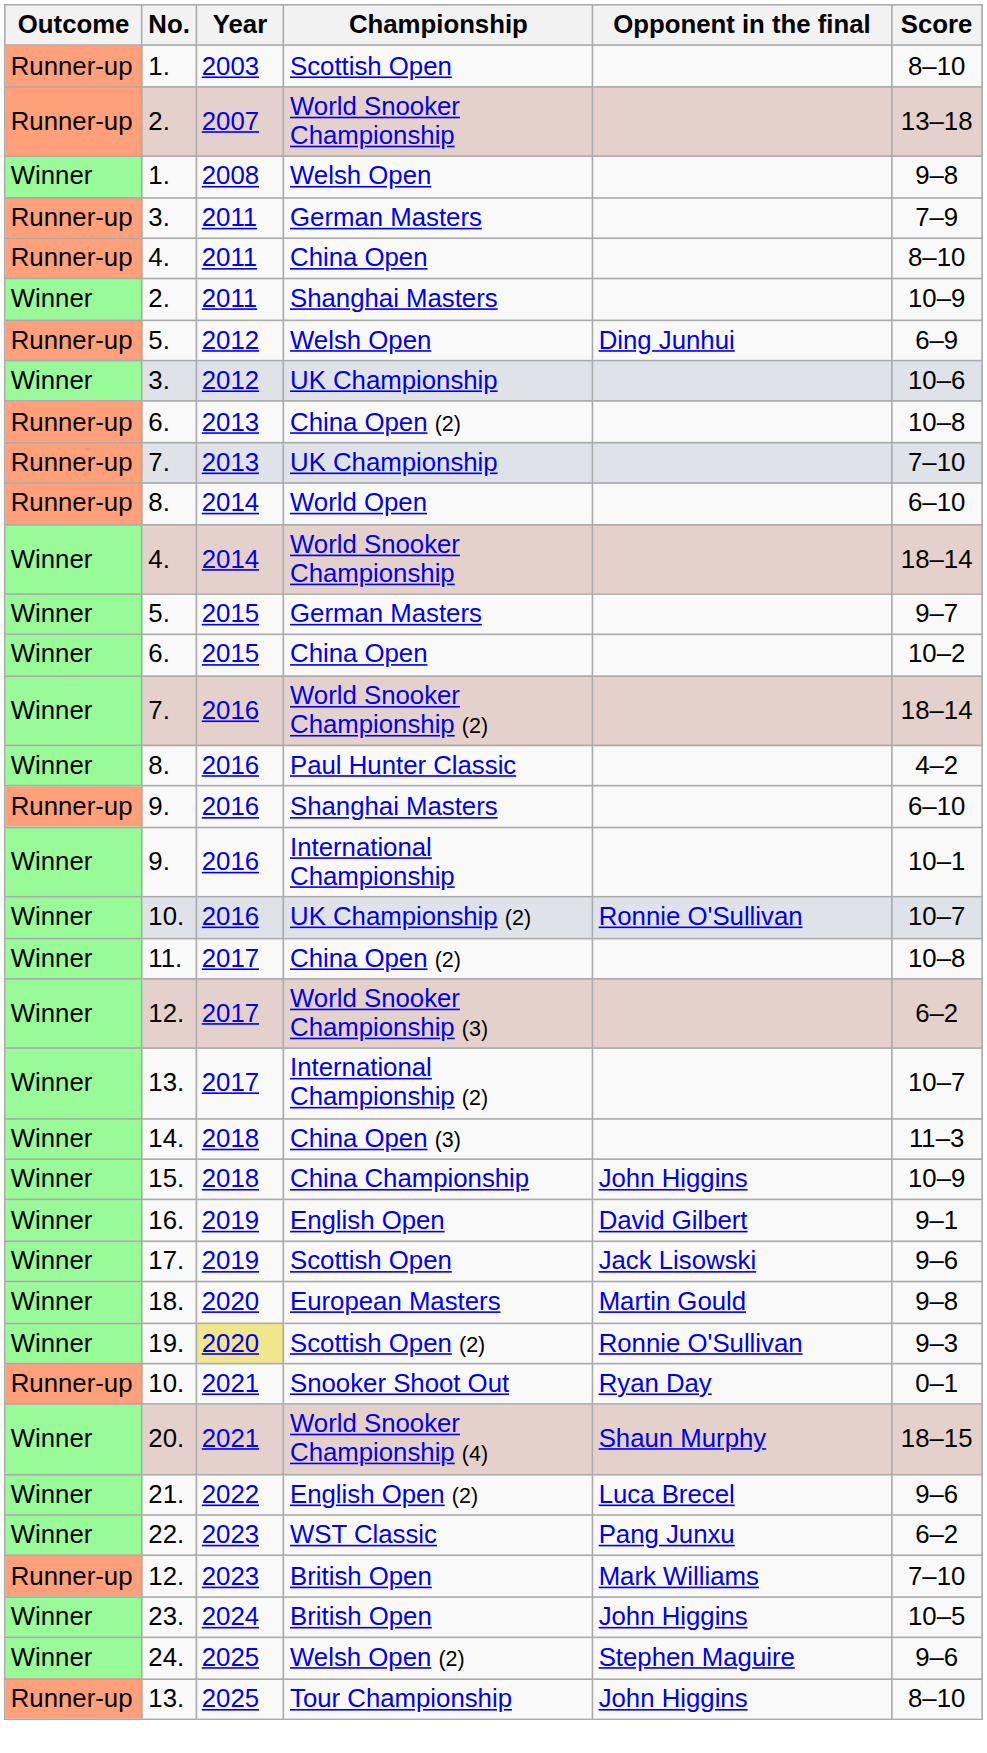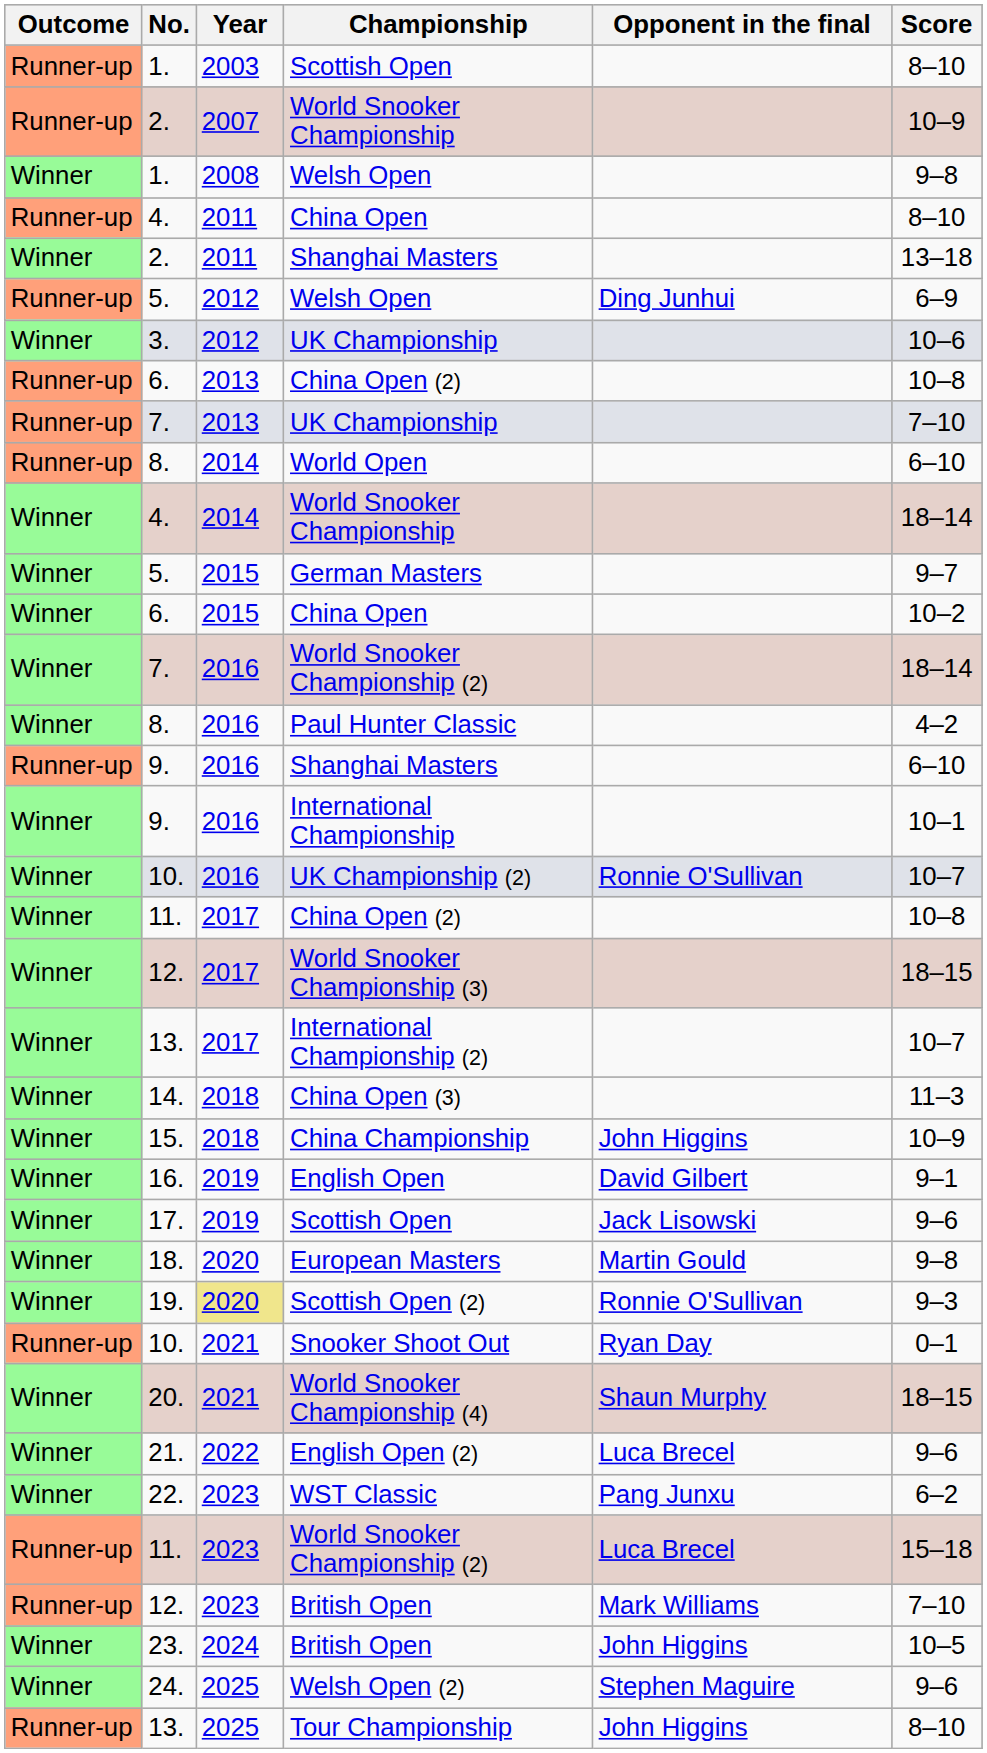 <table class="wikitable sortable">
 <tr>
 <th scope="col" style="width:80px;">Outcome</th>
 <th scope="col" style="width:20px;">No.</th>
 <th scope="col" style="width:50px;">Year</th>
 <th scope="col" style="width:200px;">Championship</th>
 <th scope="col" style="width:200px;">Opponent in the final</th>
 <th scope="col" style="width:50px;">Score</th>
 </tr>
 <tr>
 <td style="background:#ffa07a;">Runner-up</td>
 <td>1.</td>
 <td><a href='#'>2003</a></td>
 <td><a href='#'>Scottish Open</a></td>
 <td> </td>
 <td style="text-align:center;">8–10</td>
 </tr>
 <tr style="background:#e5d1cb;">
 <td style="background:#ffa07a;">Runner-up</td>
 <td>2.</td>
 <td><a href='#'>2007</a></td>
 <td><a href='#'>World Snooker Championship</a></td>
 <td> </td>
-<td style="text-align:center;">13–18</td>
+<td style="text-align:center;">10–9</td>
 </tr>
 <tr>
 <td style="background:#98FB98">Winner</td>
 <td>1.</td>
 <td><a href='#'>2008</a></td>
 <td><a href='#'>Welsh Open</a></td>
 <td> </td>
 <td style="text-align:center;">9–8</td>
-</tr>
-<tr>
-<td style="background:#ffa07a;">Runner-up</td>
-<td>3.</td>
-<td><a href='#'>2011</a></td>
-<td><a href='#'>German Masters</a></td>
-<td> </td>
-<td style="text-align:center;">7–9</td>
 </tr>
 <tr>
 <td style="background:#ffa07a;">Runner-up</td>
 <td>4.</td>
 <td><a href='#'>2011</a></td>
 <td><a href='#'>China Open</a></td>
 <td> </td>
 <td style="text-align:center;">8–10</td>
 </tr>
 <tr>
 <td style="background:#98FB98">Winner</td>
 <td>2.</td>
 <td><a href='#'>2011</a></td>
 <td><a href='#'>Shanghai Masters</a></td>
 <td> </td>
-<td style="text-align:center;">10–9</td>
+<td style="text-align:center;">13–18</td>
 </tr>
 <tr>
 <td style="background:#ffa07a;">Runner-up</td>
 <td>5.</td>
 <td><a href='#'>2012</a></td>
 <td><a href='#'>Welsh Open</a></td>
 <td> <a href='#'>Ding Junhui</a></td>
 <td style="text-align:center;">6–9</td>
 </tr>
 <tr style="background:#dfe2e9;">
 <td style="background:#98FB98">Winner</td>
 <td>3.</td>
 <td><a href='#'>2012</a></td>
 <td><a href='#'>UK Championship</a></td>
 <td> </td>
 <td style="text-align:center;">10–6</td>
 </tr>
 <tr>
 <td style="background:#ffa07a;">Runner-up</td>
 <td>6.</td>
 <td><a href='#'>2013</a></td>
 <td><a href='#'>China Open</a> <small>(2)</small></td>
 <td> </td>
 <td style="text-align:center;">10–8</td>
 </tr>
 <tr style="background:#dfe2e9;">
 <td style="background:#ffa07a;">Runner-up</td>
 <td>7.</td>
 <td><a href='#'>2013</a></td>
 <td><a href='#'>UK Championship</a></td>
 <td> </td>
 <td style="text-align:center;">7–10</td>
 </tr>
 <tr>
 <td style="background:#ffa07a;">Runner-up</td>
 <td>8.</td>
 <td><a href='#'>2014</a></td>
 <td><a href='#'>World Open</a></td>
 <td> </td>
 <td style="text-align:center;">6–10</td>
 </tr>
 <tr style="background:#e5d1cb;">
 <td style="background:#98FB98">Winner</td>
 <td>4.</td>
 <td><a href='#'>2014</a></td>
 <td><a href='#'>World Snooker Championship</a></td>
 <td> </td>
 <td style="text-align:center;">18–14</td>
 </tr>
 <tr>
 <td style="background:#98FB98">Winner</td>
 <td>5.</td>
 <td><a href='#'>2015</a></td>
 <td><a href='#'>German Masters</a></td>
 <td> </td>
 <td style="text-align:center;">9–7</td>
 </tr>
 <tr>
 <td style="background:#98FB98">Winner</td>
 <td>6.</td>
 <td><a href='#'>2015</a></td>
 <td><a href='#'>China Open</a></td>
 <td> </td>
 <td style="text-align:center;">10–2</td>
 </tr>
 <tr style="background:#e5d1cb;">
 <td style="background:#98FB98">Winner</td>
 <td>7.</td>
 <td><a href='#'>2016</a></td>
 <td><a href='#'>World Snooker Championship</a> <small>(2)</small></td>
 <td> </td>
 <td style="text-align:center;">18–14</td>
 </tr>
 <tr>
 <td style="background:#98FB98">Winner</td>
 <td>8.</td>
 <td><a href='#'>2016</a></td>
 <td><a href='#'>Paul Hunter Classic</a></td>
 <td> </td>
 <td style="text-align:center;">4–2</td>
 </tr>
 <tr>
 <td style="background:#ffa07a;">Runner-up</td>
 <td>9.</td>
 <td><a href='#'>2016</a></td>
 <td><a href='#'>Shanghai Masters</a></td>
 <td> </td>
 <td style="text-align:center;">6–10</td>
 </tr>
 <tr>
 <td style="background:#98FB98">Winner</td>
 <td>9.</td>
 <td><a href='#'>2016</a></td>
 <td><a href='#'>International Championship</a></td>
 <td> </td>
 <td style="text-align:center;">10–1</td>
 </tr>
 <tr style="background:#dfe2e9;">
 <td style="background:#98FB98">Winner</td>
 <td>10.</td>
 <td><a href='#'>2016</a></td>
 <td><a href='#'>UK Championship</a> <small>(2)</small></td>
 <td> <a href='#'>Ronnie O'Sullivan</a></td>
 <td style="text-align:center;">10–7</td>
 </tr>
 <tr>
 <td style="background:#98FB98">Winner</td>
 <td>11.</td>
 <td><a href='#'>2017</a></td>
 <td><a href='#'>China Open</a> <small>(2)</small></td>
 <td> </td>
 <td style="text-align:center;">10–8</td>
 </tr>
 <tr style="background:#e5d1cb;">
 <td style="background:#98FB98">Winner</td>
 <td>12.</td>
 <td><a href='#'>2017</a></td>
 <td><a href='#'>World Snooker Championship</a> <small>(3)</small></td>
 <td> </td>
-<td style="text-align:center;">6–2</td>
+<td style="text-align:center;">18–15</td>
 </tr>
 <tr>
 <td style="background:#98FB98">Winner</td>
 <td>13.</td>
 <td><a href='#'>2017</a></td>
 <td><a href='#'>International Championship</a> <small>(2)</small></td>
 <td> </td>
 <td style="text-align:center;">10–7</td>
 </tr>
 <tr>
 <td style="background:#98FB98">Winner</td>
 <td>14.</td>
 <td><a href='#'>2018</a></td>
 <td><a href='#'>China Open</a> <small>(3)</small></td>
 <td> </td>
 <td style="text-align:center;">11–3</td>
 </tr>
 <tr>
 <td style="background:#98FB98">Winner</td>
 <td>15.</td>
 <td><a href='#'>2018</a></td>
 <td><a href='#'>China Championship</a></td>
 <td> <a href='#'>John Higgins</a></td>
 <td style="text-align:center;">10–9</td>
 </tr>
 <tr>
 <td style="background:#98FB98">Winner</td>
 <td>16.</td>
 <td><a href='#'>2019</a></td>
 <td><a href='#'>English Open</a></td>
 <td> <a href='#'>David Gilbert</a></td>
 <td style="text-align:center;">9–1</td>
 </tr>
 <tr>
 <td style="background:#98FB98">Winner</td>
 <td>17.</td>
 <td><a href='#'>2019</a></td>
 <td><a href='#'>Scottish Open</a></td>
 <td> <a href='#'>Jack Lisowski</a></td>
 <td style="text-align:center;">9–6</td>
 </tr>
 <tr>
 <td style="background:#98FB98">Winner</td>
 <td>18.</td>
 <td><a href='#'>2020</a></td>
 <td><a href='#'>European Masters</a></td>
 <td> <a href='#'>Martin Gould</a></td>
 <td style="text-align:center;">9–8</td>
 </tr>
 <tr>
 <td style="background:#98FB98">Winner</td>
 <td>19.</td>
 <td style="background: khaki;"><a href='#'>2020</a></td>
 <td><a href='#'>Scottish Open</a> <small>(2)</small></td>
 <td> <a href='#'>Ronnie O'Sullivan</a></td>
 <td style="text-align:center;">9–3</td>
 </tr>
 <tr>
 <td style="background:#ffa07a;">Runner-up</td>
 <td>10.</td>
 <td><a href='#'>2021</a></td>
 <td><a href='#'>Snooker Shoot Out</a></td>
 <td> <a href='#'>Ryan Day</a></td>
 <td style="text-align:center;">0–1</td>
 </tr>
 <tr style="background:#e5d1cb;">
 <td style="background:#98FB98">Winner</td>
 <td>20.</td>
 <td><a href='#'>2021</a></td>
 <td><a href='#'>World Snooker Championship</a> <small>(4)</small></td>
 <td> <a href='#'>Shaun Murphy</a></td>
 <td style="text-align:center;">18–15</td>
 </tr>
 <tr>
 <td style="background:#98FB98">Winner</td>
 <td>21.</td>
 <td><a href='#'>2022</a></td>
 <td><a href='#'>English Open</a> <small>(2)</small></td>
 <td> <a href='#'>Luca Brecel</a></td>
 <td style="text-align:center;">9–6</td>
 </tr>
 <tr>
 <td style="background:#98FB98">Winner</td>
 <td>22.</td>
 <td><a href='#'>2023</a></td>
 <td><a href='#'>WST Classic</a></td>
 <td> <a href='#'>Pang Junxu</a></td>
 <td style="text-align:center;">6–2</td>
 </tr>
+<tr style="background:#e5d1cb;">
+<td style="background:#ffa07a;">Runner-up</td>
+<td>11.</td>
+<td><a href='#'>2023</a></td>
+<td><a href='#'>World Snooker Championship</a> <small>(2)</small></td>
+<td> <a href='#'>Luca Brecel</a></td>
+<td style="text-align:center;">15–18</td>
+</tr>
 <tr>
 <td style="background:#ffa07a;">Runner-up</td>
 <td>12.</td>
 <td><a href='#'>2023</a></td>
 <td><a href='#'>British Open</a></td>
 <td> <a href='#'>Mark Williams</a></td>
 <td style="text-align:center;">7–10</td>
 </tr>
 <tr>
 <td style="background:#98FB98">Winner</td>
 <td>23.</td>
 <td><a href='#'>2024</a></td>
 <td><a href='#'>British Open</a></td>
 <td> <a href='#'>John Higgins</a></td>
 <td style="text-align:center;">10–5</td>
 </tr>
 <tr>
 <td style="background:#98FB98">Winner</td>
 <td>24.</td>
 <td><a href='#'>2025</a></td>
 <td><a href='#'>Welsh Open</a> <small>(2)</small></td>
 <td> <a href='#'>Stephen Maguire</a></td>
 <td style="text-align:center;">9–6</td>
 </tr>
 <tr>
 <td style="background:#ffa07a;">Runner-up</td>
 <td>13.</td>
 <td><a href='#'>2025</a></td>
 <td><a href='#'>Tour Championship</a></td>
 <td> <a href='#'>John Higgins</a></td>
 <td style="text-align:center;">8–10</td>
 </tr>
 </table>
